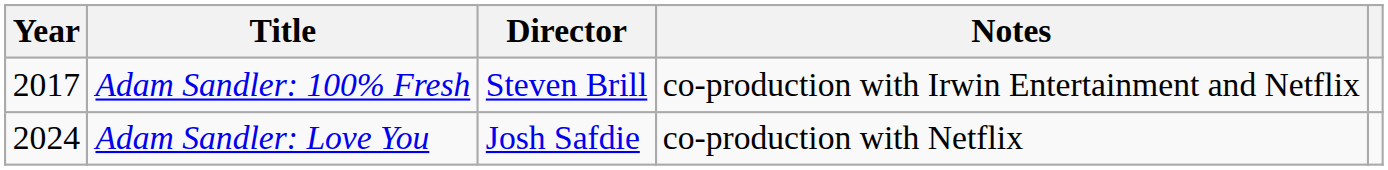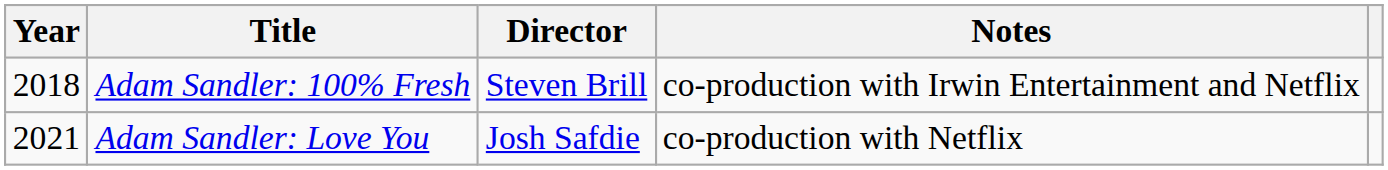 <table class="wikitable sortable">
 <tr>
 <th>Year</th>
 <th>Title</th>
 <th>Director</th>
 <th class="unsortable">Notes</th>
 <th class="unsortable"></th>
 </tr>
 <tr>
-<td>2017</td>
+<td>2018</td>
 <td><em><a href='#'>Adam Sandler: 100% Fresh</a></em></td>
 <td><a href='#'>Steven Brill</a></td>
 <td>co-production with Irwin Entertainment and Netflix</td>
 <td></td>
 </tr>
 <tr>
-<td>2024</td>
+<td>2021</td>
 <td><em><a href='#'>Adam Sandler: Love You</a></em></td>
 <td><a href='#'>Josh Safdie</a></td>
 <td>co-production with Netflix</td>
 <td></td>
 </tr>
 </table>
